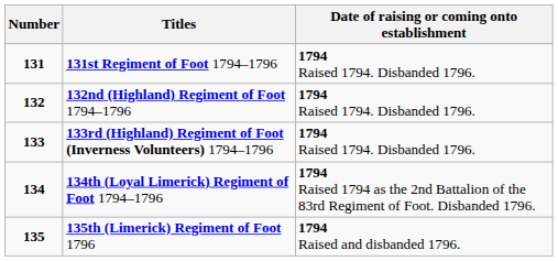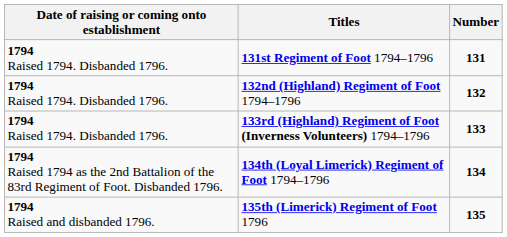 <table class="wikitable">
 <tr>
+<th>Date of raising or coming onto establishment</th>
+<th>Titles</th>
 <th>Number</th>
-<th>Titles</th>
-<th>Date of raising or coming onto establishment</th>
 </tr>
 <tr>
+<td><strong>1794</strong><br>Raised 1794. Disbanded 1796.</td>
+<td><strong><a href='#'>131st Regiment of Foot</a></strong> 1794–1796</td>
 <td align=center valign=middle><strong>131</strong></td>
-<td><strong><a href='#'>131st Regiment of Foot</a></strong> 1794–1796</td>
-<td><strong>1794</strong><br>Raised 1794. Disbanded 1796.</td>
 </tr>
 <tr>
+<td><strong>1794</strong><br>Raised 1794. Disbanded 1796.</td>
+<td><strong><a href='#'>132nd (Highland) Regiment of Foot</a></strong> 1794–1796</td>
 <td align=center valign=middle><strong>132</strong></td>
-<td><strong><a href='#'>132nd (Highland) Regiment of Foot</a></strong> 1794–1796</td>
-<td><strong>1794</strong><br>Raised 1794. Disbanded 1796.</td>
 </tr>
 <tr>
+<td><strong>1794</strong><br>Raised 1794. Disbanded 1796.</td>
+<td><strong><a href='#'>133rd (Highland) Regiment of Foot</a> (Inverness Volunteers)</strong> 1794–1796</td>
 <td align=center valign=middle><strong>133</strong></td>
-<td><strong><a href='#'>133rd (Highland) Regiment of Foot</a> (Inverness Volunteers)</strong> 1794–1796</td>
-<td><strong>1794</strong><br>Raised 1794. Disbanded 1796.</td>
 </tr>
 <tr>
+<td><strong>1794</strong><br>Raised 1794 as the 2nd Battalion of the 83rd Regiment of Foot. Disbanded 1796.</td>
+<td><strong><a href='#'>134th (Loyal Limerick) Regiment of Foot</a></strong> 1794–1796</td>
 <td align=center valign=middle><strong>134</strong></td>
-<td><strong><a href='#'>134th (Loyal Limerick) Regiment of Foot</a></strong> 1794–1796</td>
-<td><strong>1794</strong><br>Raised 1794 as the 2nd Battalion of the 83rd Regiment of Foot. Disbanded 1796.</td>
 </tr>
 <tr>
+<td><strong>1794</strong><br>Raised and disbanded 1796.</td>
+<td><strong><a href='#'>135th (Limerick) Regiment of Foot</a></strong> 1796</td>
 <td align=center valign=middle><strong>135</strong></td>
-<td><strong><a href='#'>135th (Limerick) Regiment of Foot</a></strong> 1796</td>
-<td><strong>1794</strong><br>Raised and disbanded 1796.</td>
 </tr>
 </table>
